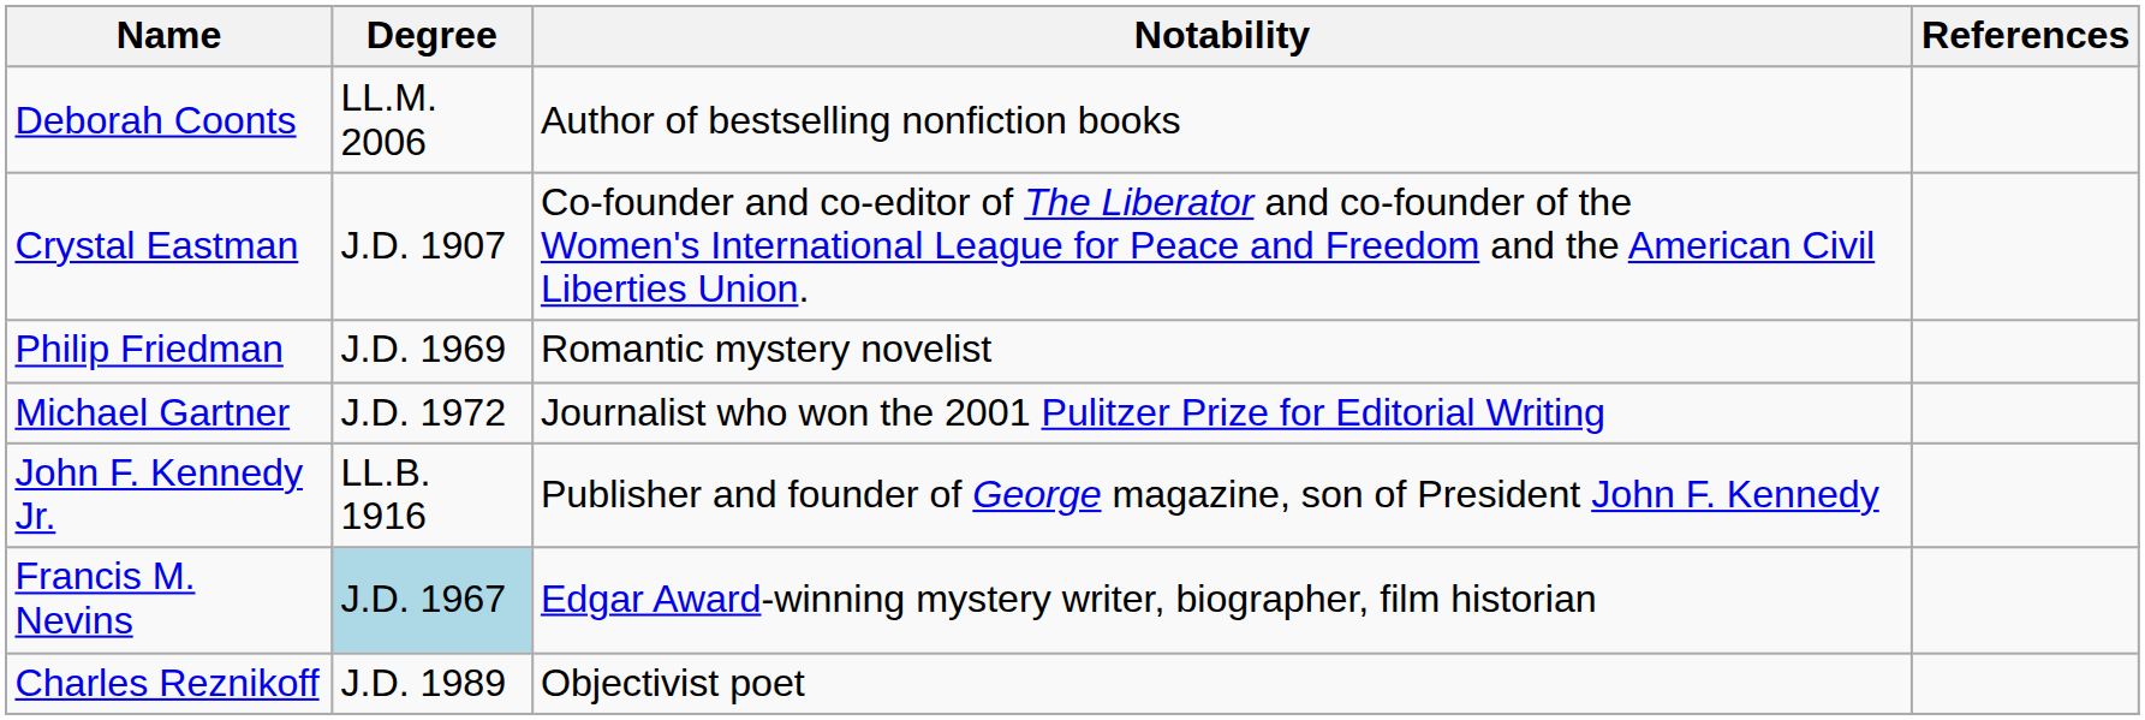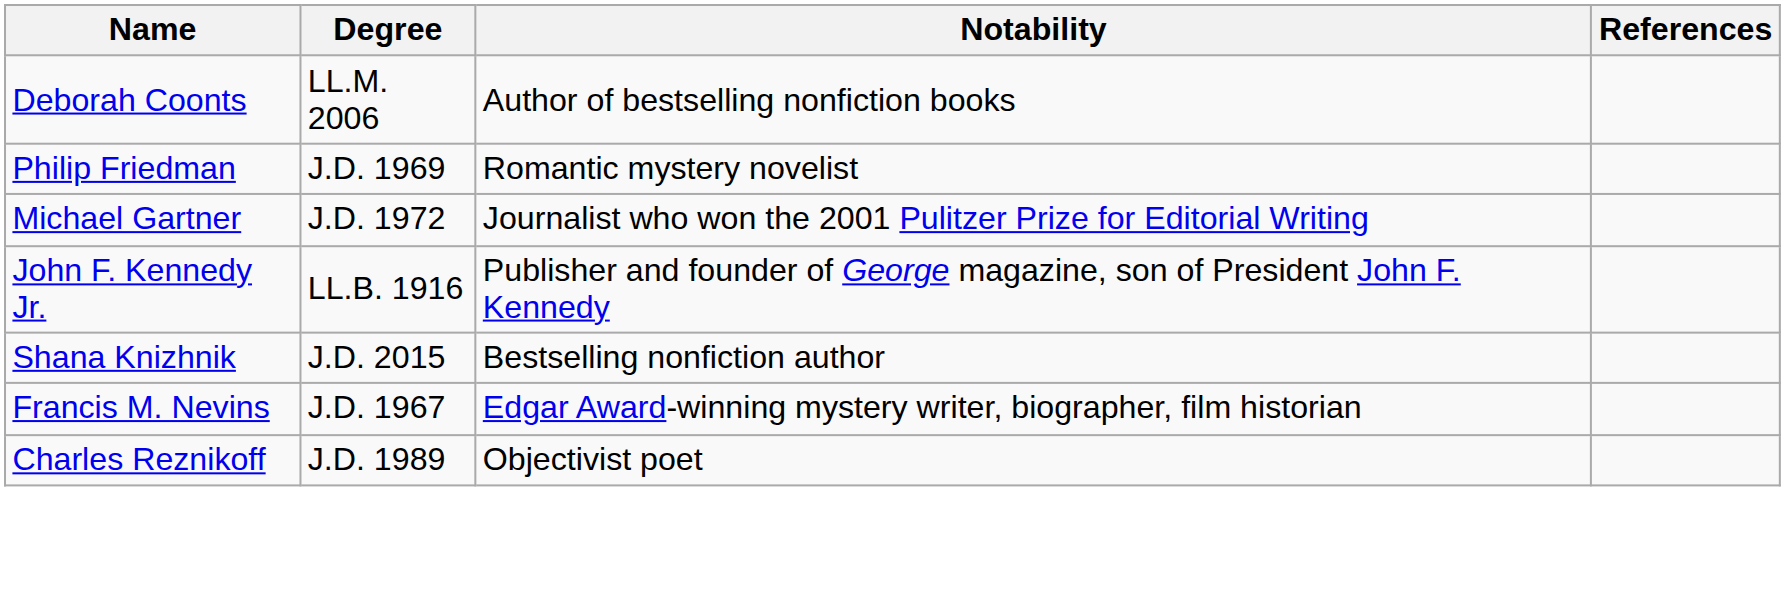 <table class="wikitable sortable" " style="width:100%;">
 <tr>
 <th>Name</th>
 <th>Degree</th>
 <th>Notability</th>
 <th>References</th>
 </tr>
 <tr>
 <td><a href='#'>Deborah Coonts</a></td>
 <td>LL.M. 2006</td>
 <td>Author of bestselling nonfiction books</td>
-<td></td>
-</tr>
-<tr>
-<td><a href='#'>Crystal Eastman</a></td>
-<td>J.D. 1907</td>
-<td>Co-founder and co-editor of <em><a href='#'>The Liberator</a></em> and co-founder of the<br><a href='#'>Women's International League for Peace and Freedom</a> and the <a href='#'>American Civil Liberties Union</a>.</td>
 <td></td>
 </tr>
 <tr>
 <td><a href='#'>Philip Friedman</a></td>
 <td>J.D. 1969</td>
 <td>Romantic mystery novelist</td>
 <td></td>
 </tr>
 <tr>
 <td><a href='#'>Michael Gartner</a></td>
 <td>J.D. 1972</td>
 <td>Journalist who won the 2001 <a href='#'>Pulitzer Prize for Editorial Writing</a></td>
 <td></td>
 </tr>
 <tr>
 <td><a href='#'>John F. Kennedy Jr.</a></td>
 <td>LL.B. 1916</td>
 <td>Publisher and founder of <em><a href='#'>George</a></em> magazine, son of President <a href='#'>John F. Kennedy</a></td>
 <td></td>
 </tr>
 <tr>
+<td><a href='#'>Shana Knizhnik</a></td>
+<td>J.D. 2015</td>
+<td>Bestselling nonfiction author</td>
+<td></td>
+</tr>
+<tr>
 <td><a href='#'>Francis M. Nevins</a></td>
-<td style="background: lightblue;">J.D. 1967</td>
+<td>J.D. 1967</td>
 <td><a href='#'>Edgar Award</a>-winning mystery writer, biographer, film historian</td>
 <td></td>
 </tr>
 <tr>
 <td><a href='#'>Charles Reznikoff</a></td>
 <td>J.D. 1989</td>
 <td>Objectivist poet</td>
 <td></td>
 </tr>
 </table>
